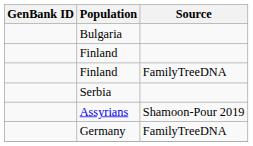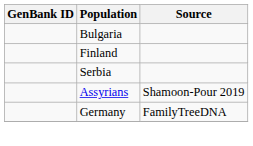 <table class="wikitable sortable">
 <tr>
 <th scope="col">GenBank ID</th>
 <th scope="col">Population</th>
 <th scope="col">Source</th>
 </tr>
 <tr>
 <td></td>
 <td>Bulgaria</td>
 <td></td>
 </tr>
 <tr>
 <td></td>
 <td>Finland</td>
 <td></td>
-</tr>
-<tr>
-<td></td>
-<td>Finland</td>
-<td>FamilyTreeDNA</td>
 </tr>
 <tr>
 <td></td>
 <td>Serbia</td>
 <td></td>
 </tr>
 <tr>
 <td></td>
 <td><a href='#'>Assyrians</a></td>
 <td>Shamoon-Pour 2019</td>
 </tr>
 <tr>
 <td></td>
 <td>Germany</td>
 <td>FamilyTreeDNA</td>
 </tr>
 <tr>
 </tr>
 </table>
